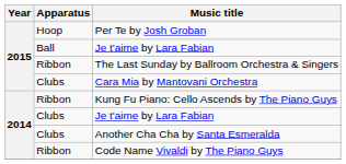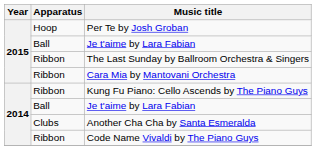 <table class="wikitable plainrowheaders">
 <tr>
 <th scope=col>Year</th>
 <th scope=col>Apparatus</th>
 <th scope=col>Music title</th>
 </tr>
 <tr>
 <th scope=row rowspan=4>2015</th>
 <td>Hoop</td>
 <td>Per Te by <a href='#'>Josh Groban</a></td>
 </tr>
 <tr>
 <td>Ball</td>
 <td><a href='#'>Je t'aime</a> by <a href='#'>Lara Fabian</a></td>
 </tr>
 <tr>
 <td>Ribbon</td>
 <td>The Last Sunday by Ballroom Orchestra & Singers</td>
 </tr>
 <tr>
-<td>Clubs</td>
+<td>Ribbon</td>
 <td><a href='#'>Cara Mia</a> by <a href='#'>Mantovani Orchestra</a></td>
 </tr>
 <tr>
 <th scope=row rowspan=4>2014</th>
 <td>Ribbon</td>
 <td>Kung Fu Piano: Cello Ascends by <a href='#'>The Piano Guys</a></td>
 </tr>
 <tr>
-<td>Clubs</td>
+<td>Ball</td>
 <td><a href='#'>Je t'aime</a> by <a href='#'>Lara Fabian</a></td>
 </tr>
 <tr>
 <td>Clubs</td>
 <td>Another Cha Cha by <a href='#'>Santa Esmeralda</a></td>
 </tr>
 <tr>
 <td>Ribbon</td>
 <td>Code Name <a href='#'>Vivaldi</a> by <a href='#'>The Piano Guys</a></td>
 </tr>
 <tr>
 </tr>
 </table>
